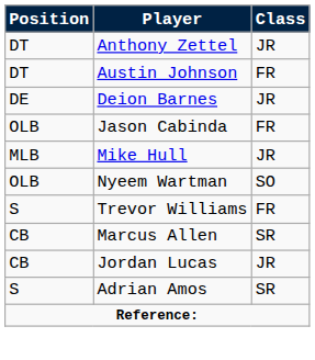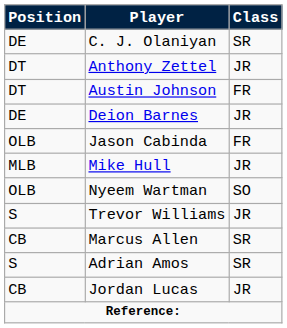 <table class="wikitable">
 <tr>
 <th style="background:#024; color:#fff;">Position</th>
 <th style="background:#024; color:#fff;">Player</th>
 <th style="background:#024; color:#fff;">Class</th>
+</tr>
+<tr>
+<td>DE</td>
+<td>C. J. Olaniyan</td>
+<td>SR</td>
 </tr>
 <tr>
 <td>DT</td>
 <td><a href='#'>Anthony Zettel</a></td>
 <td>JR</td>
 </tr>
 <tr>
 <td>DT</td>
 <td><a href='#'>Austin Johnson</a></td>
 <td>FR</td>
 </tr>
 <tr>
 <td>DE</td>
 <td><a href='#'>Deion Barnes</a></td>
 <td>JR</td>
 </tr>
 <tr>
 <td>OLB</td>
 <td>Jason Cabinda</td>
 <td>FR</td>
 </tr>
 <tr>
 <td>MLB</td>
 <td><a href='#'>Mike Hull</a></td>
 <td>JR</td>
 </tr>
 <tr>
 <td>OLB</td>
 <td>Nyeem Wartman</td>
 <td>SO</td>
 </tr>
 <tr>
 <td>S</td>
 <td>Trevor Williams</td>
-<td>FR</td>
+<td>JR</td>
 </tr>
 <tr>
 <td>CB</td>
 <td>Marcus Allen</td>
+<td>SR</td>
+</tr>
+<tr>
+<td>S</td>
+<td>Adrian Amos</td>
 <td>SR</td>
 </tr>
 <tr>
 <td>CB</td>
 <td>Jordan Lucas</td>
 <td>JR</td>
 </tr>
 <tr>
-<td>S</td>
-<td>Adrian Amos</td>
-<td>SR</td>
-</tr>
-<tr>
 <td colspan="3" style="font-size:8pt; text-align:center;"><strong>Reference:</strong></td>
 </tr>
 </table>
